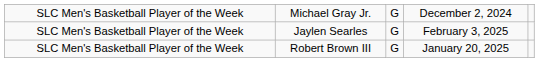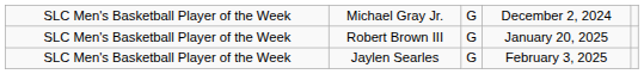 <table class="wikitable" style="width: 60%;text-align: center;">
 <tr align="center">
 <td rowspan="1">SLC Men's Basketball Player of the Week</td>
 <td>Michael Gray Jr.</td>
 <td>G</td>
 <td>December 2, 2024</td>
 <td></td>
 </tr>
 <tr align="center">
 <td rowspan="1">SLC Men's Basketball Player of the Week</td>
+<td>Robert Brown III</td>
+<td>G</td>
+<td>January 20, 2025</td>
+<td></td>
+</tr>
+<tr align="center">
+<td rowspan="1">SLC Men's Basketball Player of the Week</td>
 <td>Jaylen Searles</td>
 <td>G</td>
 <td>February 3, 2025</td>
 <td></td>
 </tr>
-<tr align="center">
-<td rowspan="1">SLC Men's Basketball Player of the Week</td>
-<td>Robert Brown III</td>
-<td>G</td>
-<td>January 20, 2025</td>
-<td></td>
-</tr>
 </table>
